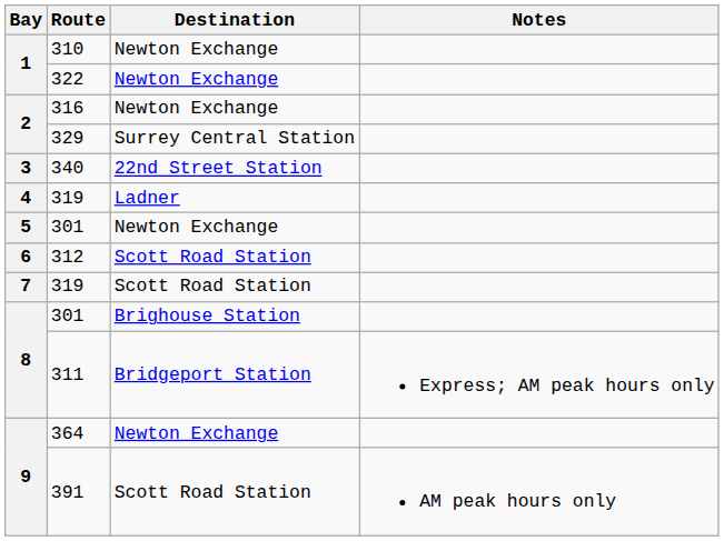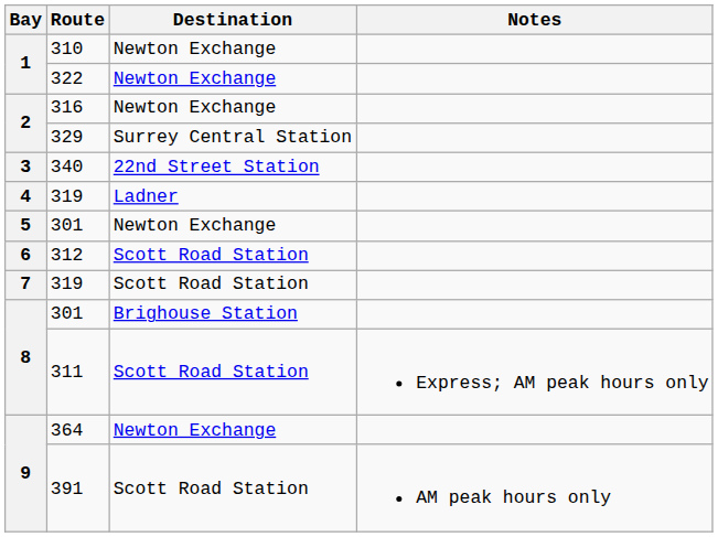 <table class="wikitable">
 <tr>
 <th>Bay</th>
 <th>Route</th>
 <th>Destination</th>
 <th>Notes</th>
 </tr>
 <tr>
 <th rowspan="2">1</th>
 <td>310</td>
 <td>Newton Exchange</td>
 <td></td>
 </tr>
 <tr>
 <td>322</td>
 <td><a href='#'>Newton Exchange</a></td>
 <td></td>
 </tr>
 <tr>
 <th rowspan="2">2</th>
 <td>316</td>
 <td>Newton Exchange</td>
 <td></td>
 </tr>
 <tr>
 <td>329</td>
 <td>Surrey Central Station</td>
 <td></td>
 </tr>
 <tr>
 <th>3</th>
 <td>340</td>
 <td><a href='#'>22nd Street Station</a></td>
 <td></td>
 </tr>
 <tr>
 <th>4</th>
 <td>319</td>
 <td><a href='#'>Ladner</a></td>
 <td></td>
 </tr>
 <tr>
 <th>5</th>
 <td>301</td>
 <td>Newton Exchange</td>
 <td></td>
 </tr>
 <tr>
 <th>6</th>
 <td>312</td>
 <td><a href='#'>Scott Road Station</a></td>
 <td></td>
 </tr>
 <tr>
 <th>7</th>
 <td>319</td>
 <td>Scott Road Station</td>
 <td></td>
 </tr>
 <tr>
 <th rowspan="2">8</th>
 <td>301</td>
 <td><a href='#'>Brighouse Station</a></td>
 <td></td>
 </tr>
 <tr>
 <td>311</td>
-<td><a href='#'>Bridgeport Station</a></td>
+<td><a href='#'>Scott Road Station</a></td>
 <td><br><ul><li>Express; AM peak hours only</li></ul></td>
 </tr>
 <tr>
 <th rowspan="2">9</th>
 <td>364</td>
 <td><a href='#'>Newton Exchange</a></td>
 <td></td>
 </tr>
 <tr>
 <td>391</td>
 <td>Scott Road Station</td>
 <td><br><ul><li>AM peak hours only</li></ul></td>
 </tr>
 </table>
